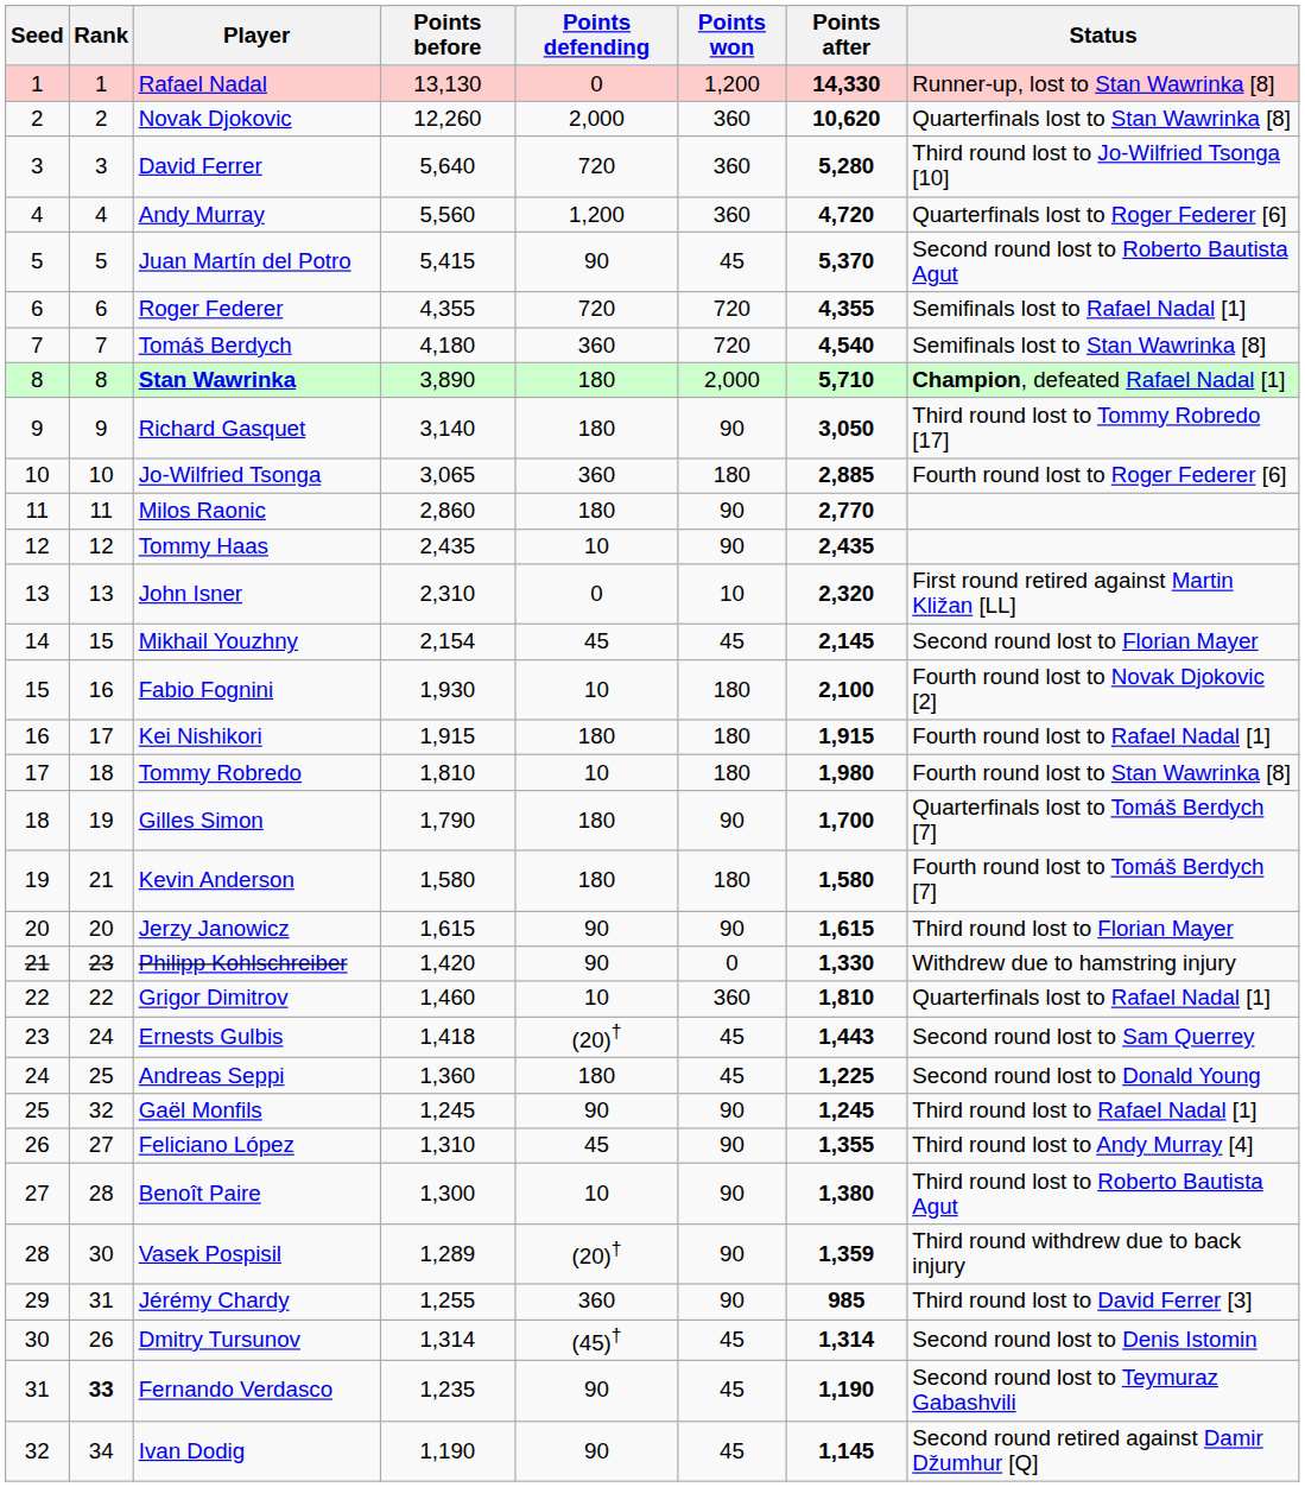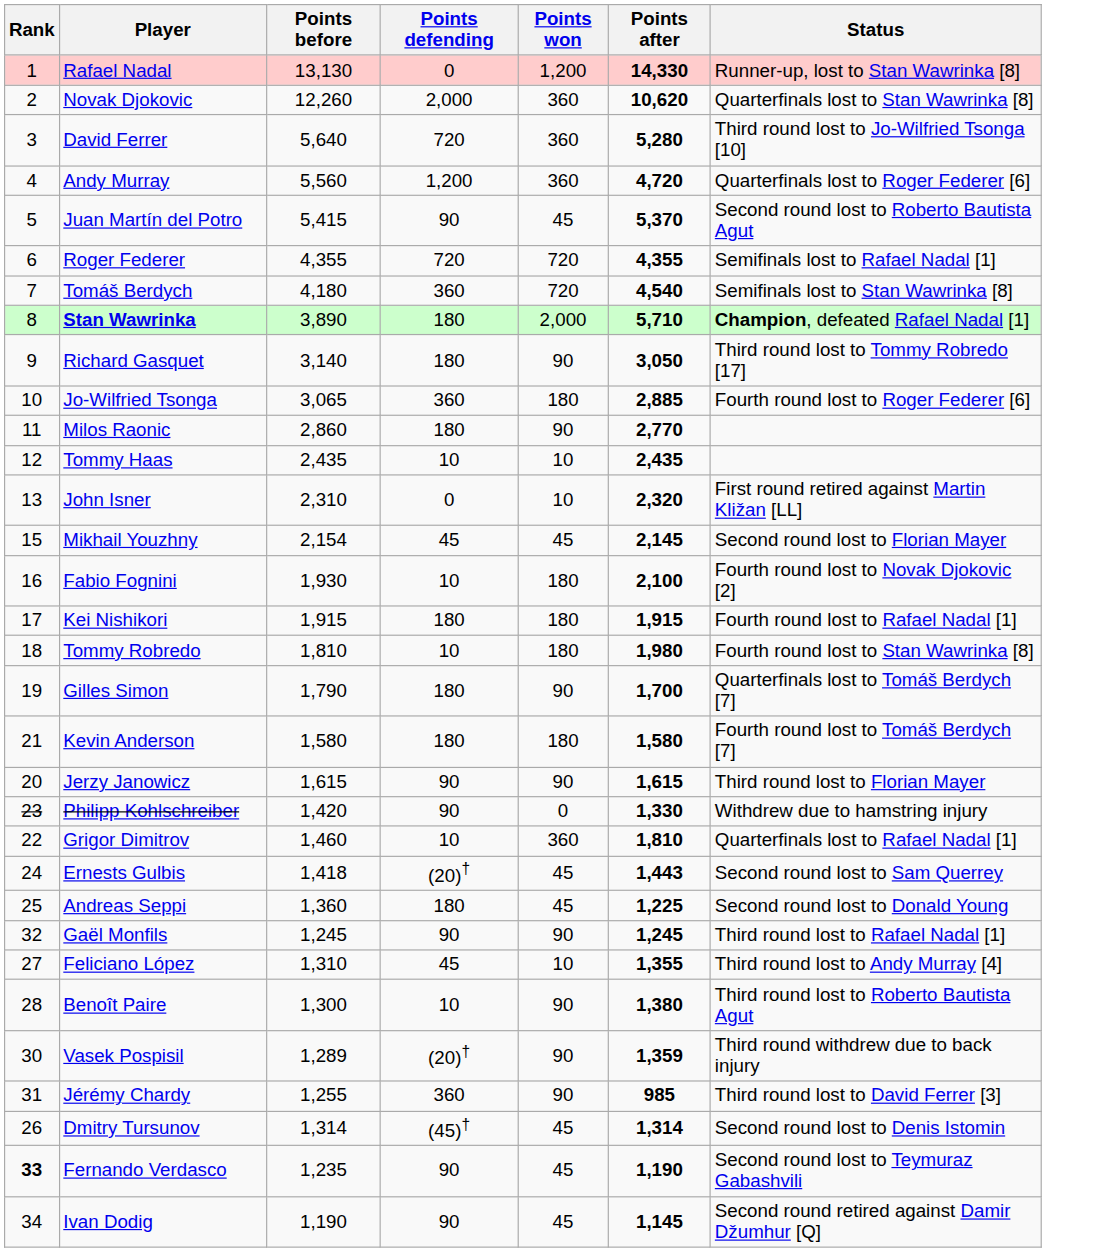 <table class="wikitable sortable" style="text-align:center;">
 <tr>
-<th style="width:30px;">Seed</th>
 <th style="width:30px;">Rank</th>
 <th style="width:170px;">Player</th>
 <th style="width:90px;">Points before</th>
 <th style="width:110px;"><a href='#'>Points defending</a></th>
 <th style="width:70px;"><a href='#'>Points won</a></th>
 <th style="width:80px;">Points after</th>
 <th style="width:275px;">Status</th>
 </tr>
 <tr style="background:#fcc;">
 <td>1</td>
-<td>1</td>
 <td align="left"> <a href='#'>Rafael Nadal</a></td>
 <td>13,130</td>
 <td>0</td>
 <td>1,200</td>
 <td><strong>14,330</strong></td>
 <td align="left">Runner-up, lost to  <a href='#'>Stan Wawrinka</a> [8]</td>
 </tr>
 <tr>
-<td>2</td>
 <td>2</td>
 <td align="left"> <a href='#'>Novak Djokovic</a></td>
 <td>12,260</td>
 <td>2,000</td>
 <td>360</td>
 <td><strong>10,620</strong></td>
 <td align="left">Quarterfinals lost to  <a href='#'>Stan Wawrinka</a> [8]</td>
 </tr>
 <tr>
 <td>3</td>
-<td>3</td>
 <td align="left"> <a href='#'>David Ferrer</a></td>
 <td>5,640</td>
 <td>720</td>
 <td>360</td>
 <td><strong>5,280</strong></td>
 <td align="left">Third round lost to  <a href='#'>Jo-Wilfried Tsonga</a> [10]</td>
 </tr>
 <tr>
-<td>4</td>
 <td>4</td>
 <td align="left"> <a href='#'>Andy Murray</a></td>
 <td>5,560</td>
 <td>1,200</td>
 <td>360</td>
 <td><strong>4,720</strong></td>
 <td align="left">Quarterfinals lost to  <a href='#'>Roger Federer</a> [6]</td>
 </tr>
 <tr>
 <td>5</td>
-<td>5</td>
 <td align="left"> <a href='#'>Juan Martín del Potro</a></td>
 <td>5,415</td>
 <td>90</td>
 <td>45</td>
 <td><strong>5,370</strong></td>
 <td align="left">Second round lost to  <a href='#'>Roberto Bautista Agut</a></td>
 </tr>
 <tr>
-<td>6</td>
 <td>6</td>
 <td align="left"> <a href='#'>Roger Federer</a></td>
 <td>4,355</td>
 <td>720</td>
 <td>720</td>
 <td><strong>4,355</strong></td>
 <td align="left">Semifinals lost to  <a href='#'>Rafael Nadal</a> [1]</td>
 </tr>
 <tr>
 <td>7</td>
-<td>7</td>
 <td align="left"> <a href='#'>Tomáš Berdych</a></td>
 <td>4,180</td>
 <td>360</td>
 <td>720</td>
 <td><strong>4,540</strong></td>
 <td align="left">Semifinals lost to  <a href='#'>Stan Wawrinka</a> [8]</td>
 </tr>
 <tr style="background:#cfc;">
-<td>8</td>
 <td>8</td>
 <td align="left"> <strong><a href='#'>Stan Wawrinka</a></strong></td>
 <td>3,890</td>
 <td>180</td>
 <td>2,000</td>
 <td><strong>5,710</strong></td>
 <td align="left"><strong>Champion</strong>, defeated  <a href='#'>Rafael Nadal</a> [1]</td>
 </tr>
 <tr>
 <td>9</td>
-<td>9</td>
 <td align="left"> <a href='#'>Richard Gasquet</a></td>
 <td>3,140</td>
 <td>180</td>
 <td>90</td>
 <td><strong>3,050</strong></td>
 <td align="left">Third round lost to  <a href='#'>Tommy Robredo</a> [17]</td>
 </tr>
 <tr>
-<td>10</td>
 <td>10</td>
 <td align="left"> <a href='#'>Jo-Wilfried Tsonga</a></td>
 <td>3,065</td>
 <td>360</td>
 <td>180</td>
 <td><strong>2,885</strong></td>
 <td align="left">Fourth round lost to  <a href='#'>Roger Federer</a> [6]</td>
 </tr>
 <tr>
 <td>11</td>
-<td>11</td>
 <td align="left"> <a href='#'>Milos Raonic</a></td>
 <td>2,860</td>
 <td>180</td>
 <td>90</td>
 <td><strong>2,770</strong></td>
 <td align="left"></td>
 </tr>
 <tr>
 <td>12</td>
-<td>12</td>
 <td align="left"> <a href='#'>Tommy Haas</a></td>
 <td>2,435</td>
 <td>10</td>
-<td>90</td>
+<td>10</td>
 <td><strong>2,435</strong></td>
 <td align="left"></td>
 </tr>
 <tr>
-<td>13</td>
 <td>13</td>
 <td align="left"> <a href='#'>John Isner</a></td>
 <td>2,310</td>
 <td>0</td>
 <td>10</td>
 <td><strong>2,320</strong></td>
 <td align="left">First round retired against  <a href='#'>Martin Kližan</a> [LL]</td>
 </tr>
 <tr>
-<td>14</td>
 <td>15</td>
 <td align="left"> <a href='#'>Mikhail Youzhny</a></td>
 <td>2,154</td>
 <td>45</td>
 <td>45</td>
 <td><strong>2,145</strong></td>
 <td align="left">Second round lost to  <a href='#'>Florian Mayer</a></td>
 </tr>
 <tr>
-<td>15</td>
 <td>16</td>
 <td align="left"> <a href='#'>Fabio Fognini</a></td>
 <td>1,930</td>
 <td>10</td>
 <td>180</td>
 <td><strong>2,100</strong></td>
 <td align="left">Fourth round lost to  <a href='#'>Novak Djokovic</a> [2]</td>
 </tr>
 <tr>
-<td>16</td>
 <td>17</td>
 <td align="left"> <a href='#'>Kei Nishikori</a></td>
 <td>1,915</td>
 <td>180</td>
 <td>180</td>
 <td><strong>1,915</strong></td>
 <td align="left">Fourth round lost to  <a href='#'>Rafael Nadal</a> [1]</td>
 </tr>
 <tr>
-<td>17</td>
 <td>18</td>
 <td align="left"> <a href='#'>Tommy Robredo</a></td>
 <td>1,810</td>
 <td>10</td>
 <td>180</td>
 <td><strong>1,980</strong></td>
 <td align="left">Fourth round lost to  <a href='#'>Stan Wawrinka</a> [8]</td>
 </tr>
 <tr>
-<td>18</td>
 <td>19</td>
 <td align="left"> <a href='#'>Gilles Simon</a></td>
 <td>1,790</td>
 <td>180</td>
 <td>90</td>
 <td><strong>1,700</strong></td>
 <td align="left">Quarterfinals lost to  <a href='#'>Tomáš Berdych</a> [7]</td>
 </tr>
 <tr>
-<td>19</td>
 <td>21</td>
 <td align="left"> <a href='#'>Kevin Anderson</a></td>
 <td>1,580</td>
 <td>180</td>
 <td>180</td>
 <td><strong>1,580</strong></td>
 <td align="left">Fourth round lost to  <a href='#'>Tomáš Berdych</a> [7]</td>
 </tr>
 <tr>
 <td>20</td>
-<td>20</td>
 <td align="left"> <a href='#'>Jerzy Janowicz</a></td>
 <td>1,615</td>
 <td>90</td>
 <td>90</td>
 <td><strong>1,615</strong></td>
 <td align="left">Third round lost to  <a href='#'>Florian Mayer</a></td>
 </tr>
 <tr>
-<td><s>21</s></td>
 <td><s>23</s></td>
 <td align="left"><s> <a href='#'>Philipp Kohlschreiber</a></s></td>
 <td>1,420</td>
 <td>90</td>
 <td>0</td>
 <td><strong>1,330</strong></td>
 <td align="left">Withdrew due to hamstring injury</td>
 </tr>
 <tr>
 <td>22</td>
-<td>22</td>
 <td align="left"> <a href='#'>Grigor Dimitrov</a></td>
 <td>1,460</td>
 <td>10</td>
 <td>360</td>
 <td><strong>1,810</strong></td>
 <td align="left">Quarterfinals lost to  <a href='#'>Rafael Nadal</a> [1]</td>
 </tr>
 <tr>
-<td>23</td>
 <td>24</td>
 <td align="left"> <a href='#'>Ernests Gulbis</a></td>
 <td>1,418</td>
 <td>(20)<sup>†</sup></td>
 <td>45</td>
 <td><strong>1,443</strong></td>
 <td align="left">Second round lost to  <a href='#'>Sam Querrey</a></td>
 </tr>
 <tr>
-<td>24</td>
 <td>25</td>
 <td align="left"> <a href='#'>Andreas Seppi</a></td>
 <td>1,360</td>
 <td>180</td>
 <td>45</td>
 <td><strong>1,225</strong></td>
 <td align="left">Second round lost to  <a href='#'>Donald Young</a></td>
 </tr>
 <tr>
-<td>25</td>
 <td>32</td>
 <td align="left"> <a href='#'>Gaël Monfils</a></td>
 <td>1,245</td>
 <td>90</td>
 <td>90</td>
 <td><strong>1,245</strong></td>
 <td align="left">Third round lost to  <a href='#'>Rafael Nadal</a> [1]</td>
 </tr>
 <tr>
-<td>26</td>
 <td>27</td>
 <td align="left"> <a href='#'>Feliciano López</a></td>
 <td>1,310</td>
 <td>45</td>
-<td>90</td>
+<td>10</td>
 <td><strong>1,355</strong></td>
 <td align="left">Third round lost to  <a href='#'>Andy Murray</a> [4]</td>
 </tr>
 <tr>
-<td>27</td>
 <td>28</td>
 <td align="left"> <a href='#'>Benoît Paire</a></td>
 <td>1,300</td>
 <td>10</td>
 <td>90</td>
 <td><strong>1,380</strong></td>
 <td align="left">Third round lost to  <a href='#'>Roberto Bautista Agut</a></td>
 </tr>
 <tr>
-<td>28</td>
 <td>30</td>
 <td align="left"> <a href='#'>Vasek Pospisil</a></td>
 <td>1,289</td>
 <td>(20)<sup>†</sup></td>
 <td>90</td>
 <td><strong>1,359</strong></td>
 <td align="left">Third round withdrew due to back injury</td>
 </tr>
 <tr>
-<td>29</td>
 <td>31</td>
 <td align="left"> <a href='#'>Jérémy Chardy</a></td>
 <td>1,255</td>
 <td>360</td>
 <td>90</td>
 <td><strong>985</strong></td>
 <td align="left">Third round lost to  <a href='#'>David Ferrer</a> [3]</td>
 </tr>
 <tr>
-<td>30</td>
 <td>26</td>
 <td align="left"> <a href='#'>Dmitry Tursunov</a></td>
 <td>1,314</td>
 <td>(45)<sup>†</sup></td>
 <td>45</td>
 <td><strong>1,314</strong></td>
 <td align="left">Second round lost to  <a href='#'>Denis Istomin</a></td>
 </tr>
 <tr>
-<td>31</td>
 <td><strong>33</strong></td>
 <td align="left"> <a href='#'>Fernando Verdasco</a></td>
 <td>1,235</td>
 <td>90</td>
 <td>45</td>
 <td><strong>1,190</strong></td>
 <td align="left">Second round lost to  <a href='#'>Teymuraz Gabashvili</a></td>
 </tr>
 <tr>
-<td>32</td>
 <td>34</td>
 <td align="left"> <a href='#'>Ivan Dodig</a></td>
 <td>1,190</td>
 <td>90</td>
 <td>45</td>
 <td><strong>1,145</strong></td>
 <td align="left">Second round retired against  <a href='#'>Damir Džumhur</a> [Q]</td>
 </tr>
 </table>
